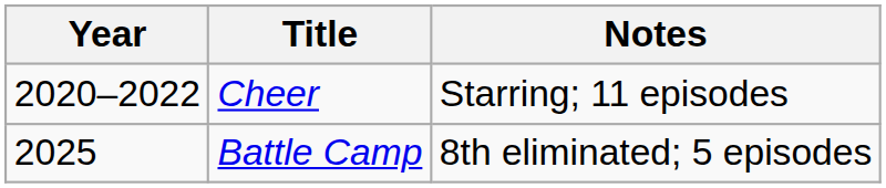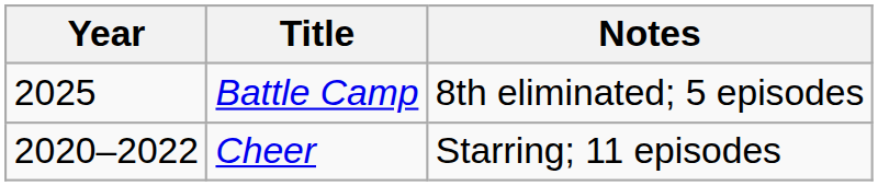 <table class="wikitable">
 <tr>
 <th>Year</th>
 <th>Title</th>
 <th>Notes</th>
 </tr>
 <tr>
+<td>2025</td>
+<td><em><a href='#'>Battle Camp</a></em></td>
+<td>8th eliminated; 5 episodes</td>
+</tr>
+<tr>
 <td>2020–2022</td>
 <td><em><a href='#'>Cheer</a></em></td>
 <td>Starring; 11 episodes</td>
 </tr>
-<tr>
-<td>2025</td>
-<td><em><a href='#'>Battle Camp</a></em></td>
-<td>8th eliminated; 5 episodes</td>
-</tr>
 </table>
